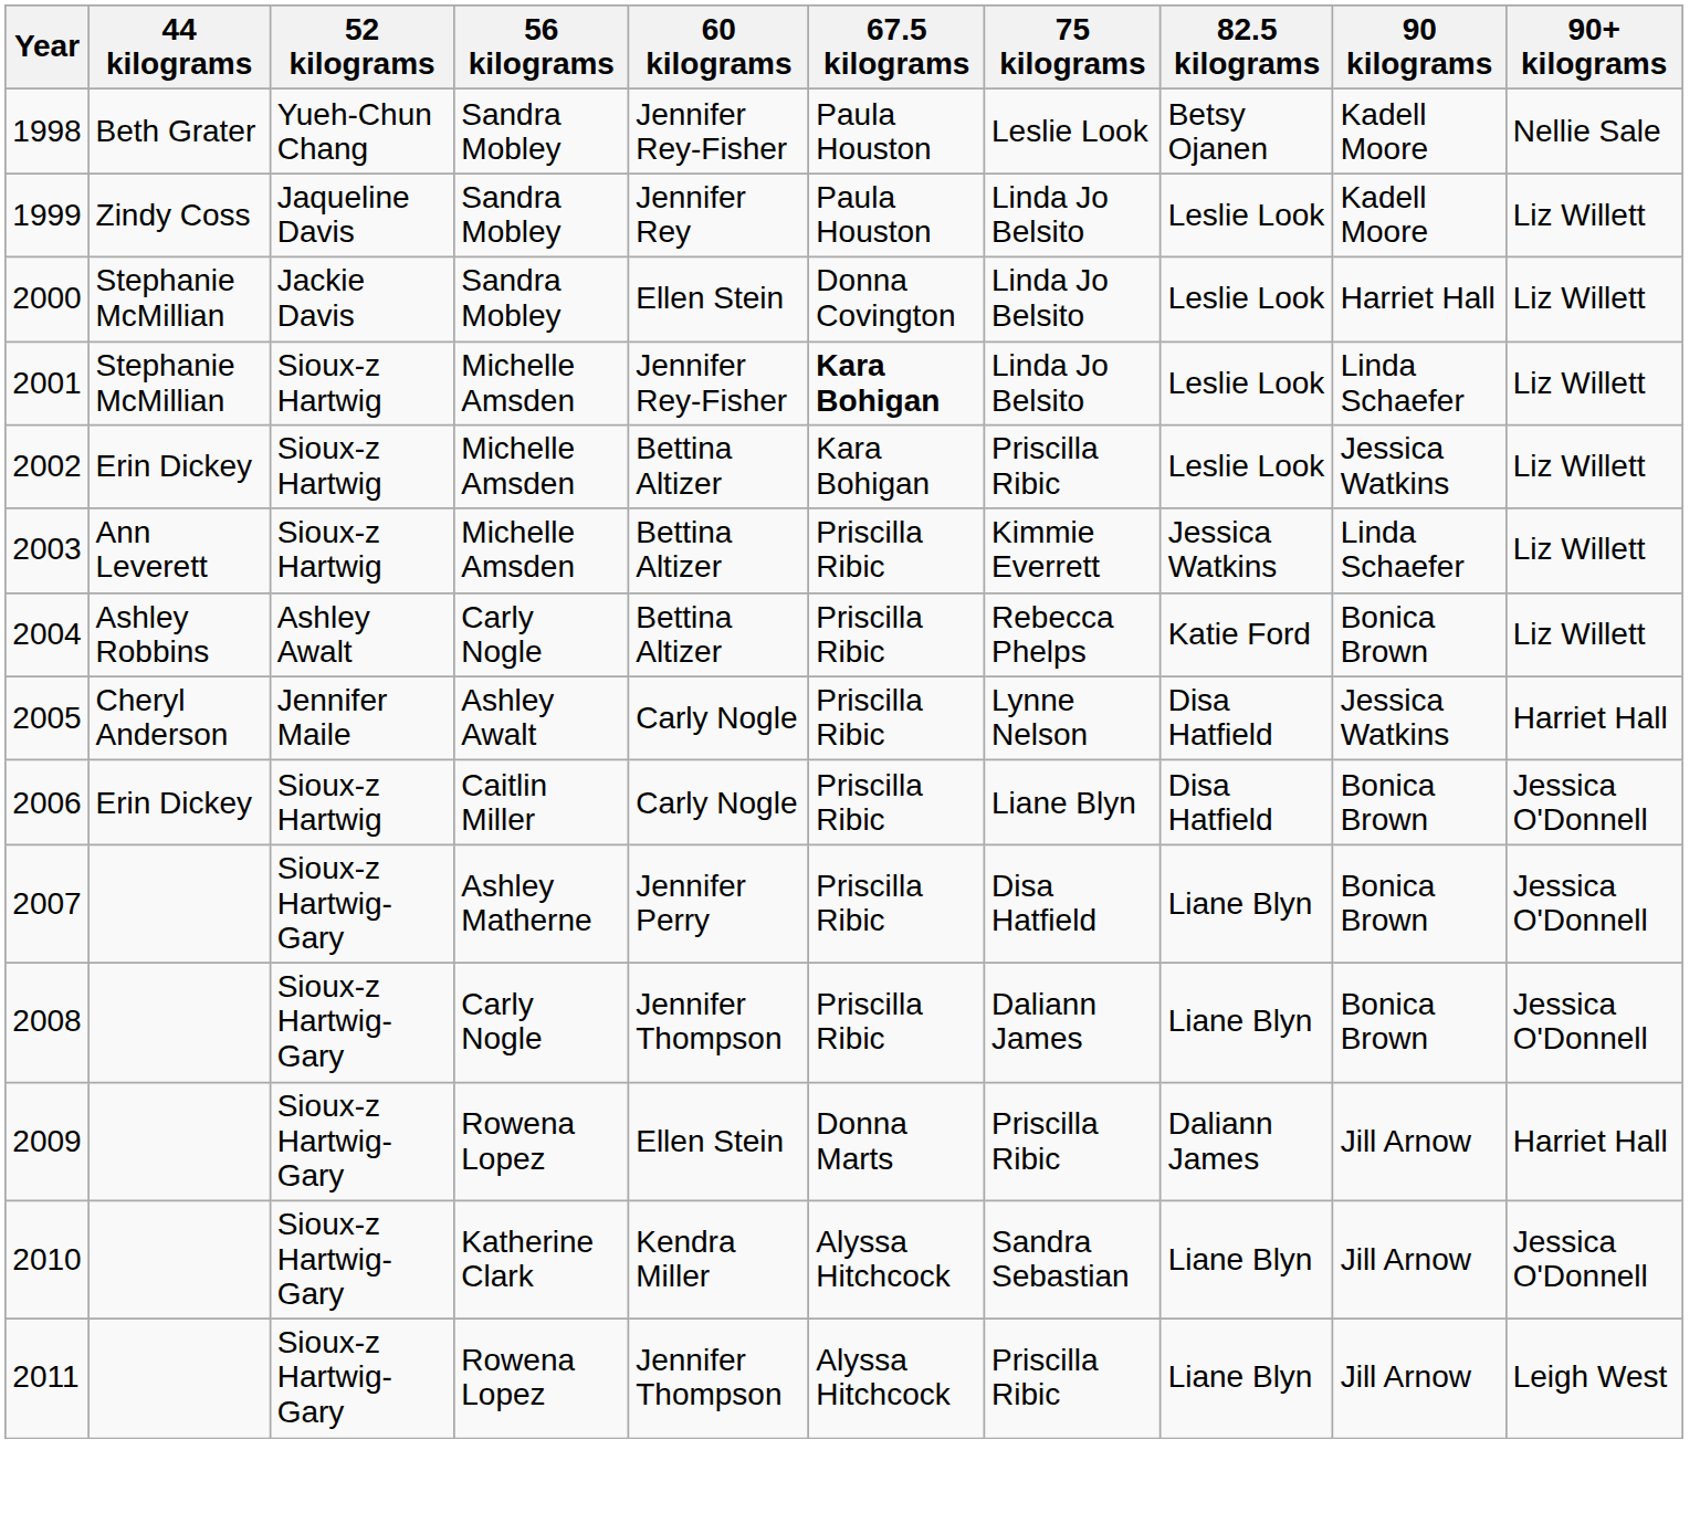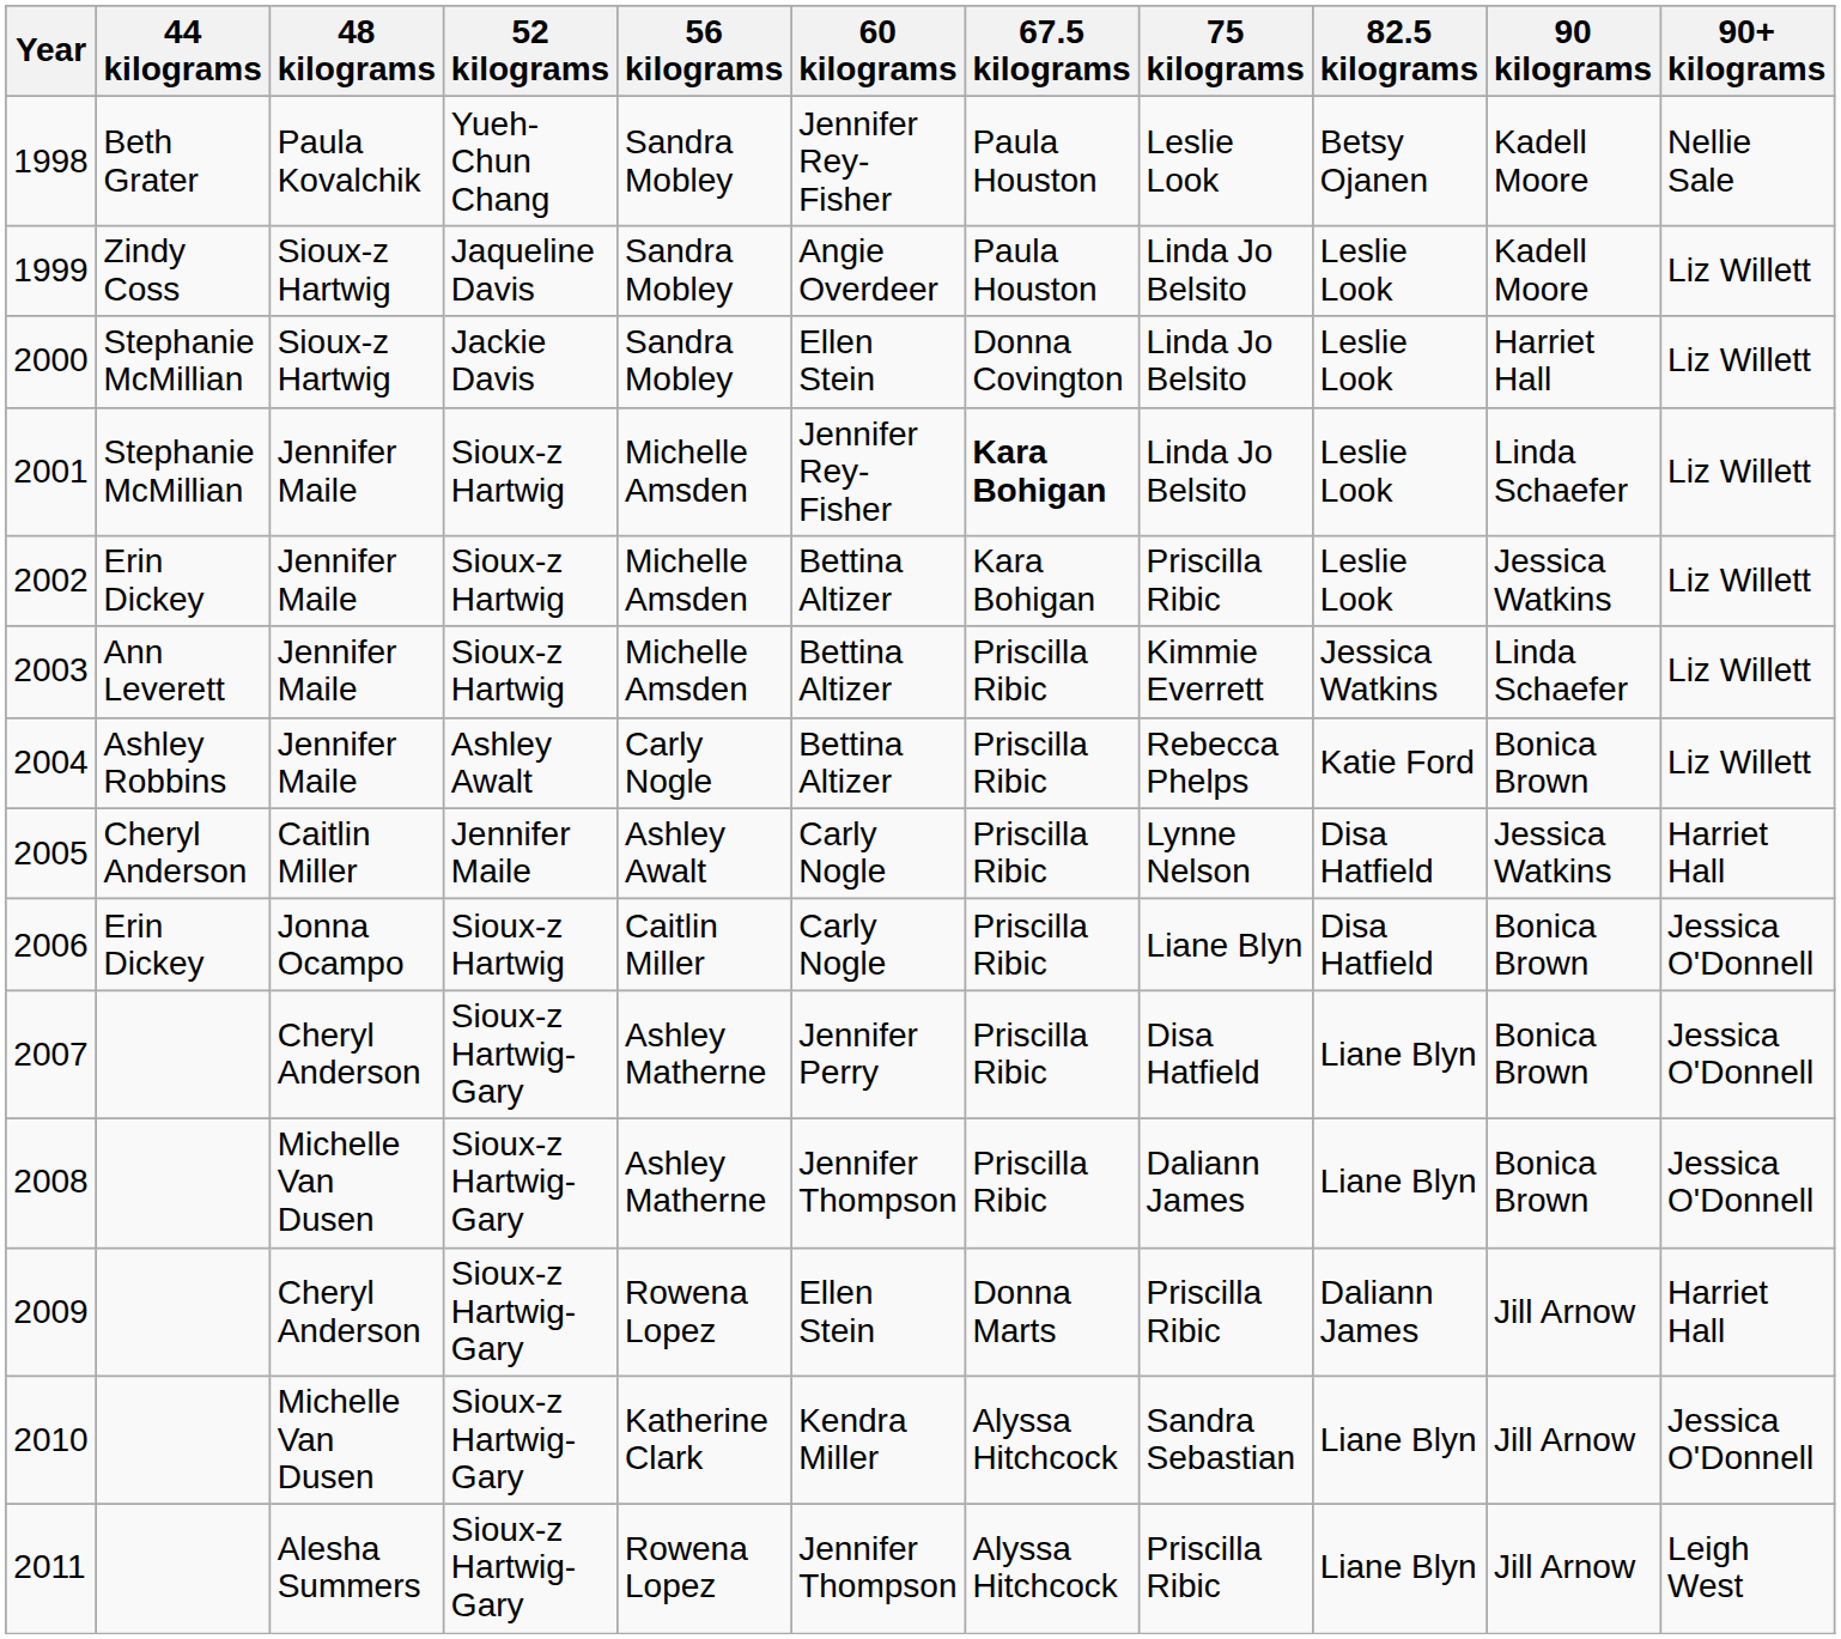 <table class="sortable wikitable">
 <tr>
 <th>Year</th>
 <th>44 kilograms</th>
+<th>48 kilograms</th>
 <th>52 kilograms</th>
 <th>56 kilograms</th>
 <th>60 kilograms</th>
 <th>67.5 kilograms</th>
 <th>75 kilograms</th>
 <th>82.5 kilograms</th>
 <th>90 kilograms</th>
 <th>90+ kilograms</th>
 </tr>
 <tr>
 <td>1998</td>
 <td>Beth Grater</td>
+<td>Paula Kovalchik</td>
 <td>Yueh-Chun Chang</td>
 <td>Sandra Mobley</td>
 <td>Jennifer Rey-Fisher</td>
 <td>Paula Houston</td>
 <td>Leslie Look</td>
 <td>Betsy Ojanen</td>
 <td>Kadell Moore</td>
 <td>Nellie Sale</td>
 </tr>
 <tr>
 <td>1999</td>
 <td>Zindy Coss</td>
+<td>Sioux-z Hartwig</td>
 <td>Jaqueline Davis</td>
 <td>Sandra Mobley</td>
-<td>Jennifer Rey</td>
+<td>Angie Overdeer</td>
 <td>Paula Houston</td>
 <td>Linda Jo Belsito</td>
 <td>Leslie Look</td>
 <td>Kadell Moore</td>
 <td>Liz Willett</td>
 </tr>
 <tr>
 <td>2000</td>
 <td>Stephanie McMillian</td>
+<td>Sioux-z Hartwig</td>
 <td>Jackie Davis</td>
 <td>Sandra Mobley</td>
 <td>Ellen Stein</td>
 <td>Donna Covington</td>
 <td>Linda Jo Belsito</td>
 <td>Leslie Look</td>
 <td>Harriet Hall</td>
 <td>Liz Willett</td>
 </tr>
 <tr>
 <td>2001</td>
 <td>Stephanie McMillian</td>
+<td>Jennifer Maile</td>
 <td>Sioux-z Hartwig</td>
 <td>Michelle Amsden</td>
 <td>Jennifer Rey-Fisher</td>
 <td><strong>Kara Bohigan</strong></td>
 <td>Linda Jo Belsito</td>
 <td>Leslie Look</td>
 <td>Linda Schaefer</td>
 <td>Liz Willett</td>
 </tr>
 <tr>
 <td>2002</td>
 <td>Erin Dickey</td>
+<td>Jennifer Maile</td>
 <td>Sioux-z Hartwig</td>
 <td>Michelle Amsden</td>
 <td>Bettina Altizer</td>
 <td>Kara Bohigan</td>
 <td>Priscilla Ribic</td>
 <td>Leslie Look</td>
 <td>Jessica Watkins</td>
 <td>Liz Willett</td>
 </tr>
 <tr>
 <td>2003</td>
 <td>Ann Leverett</td>
+<td>Jennifer Maile</td>
 <td>Sioux-z Hartwig</td>
 <td>Michelle Amsden</td>
 <td>Bettina Altizer</td>
 <td>Priscilla Ribic</td>
 <td>Kimmie Everrett</td>
 <td>Jessica Watkins</td>
 <td>Linda Schaefer</td>
 <td>Liz Willett</td>
 </tr>
 <tr>
 <td>2004</td>
 <td>Ashley Robbins</td>
+<td>Jennifer Maile</td>
 <td>Ashley Awalt</td>
 <td>Carly Nogle</td>
 <td>Bettina Altizer</td>
 <td>Priscilla Ribic</td>
 <td>Rebecca Phelps</td>
 <td>Katie Ford</td>
 <td>Bonica Brown</td>
 <td>Liz Willett</td>
 </tr>
 <tr>
 <td>2005</td>
 <td>Cheryl Anderson</td>
+<td>Caitlin Miller</td>
 <td>Jennifer Maile</td>
 <td>Ashley Awalt</td>
 <td>Carly Nogle</td>
 <td>Priscilla Ribic</td>
 <td>Lynne Nelson</td>
 <td>Disa Hatfield</td>
 <td>Jessica Watkins</td>
 <td>Harriet Hall</td>
 </tr>
 <tr>
 <td>2006</td>
 <td>Erin Dickey</td>
+<td>Jonna Ocampo</td>
 <td>Sioux-z Hartwig</td>
 <td>Caitlin Miller</td>
 <td>Carly Nogle</td>
 <td>Priscilla Ribic</td>
 <td>Liane Blyn</td>
 <td>Disa Hatfield</td>
 <td>Bonica Brown</td>
 <td>Jessica O'Donnell</td>
 </tr>
 <tr>
 <td>2007</td>
 <td></td>
+<td>Cheryl Anderson</td>
 <td>Sioux-z Hartwig-Gary</td>
 <td>Ashley Matherne</td>
 <td>Jennifer Perry</td>
 <td>Priscilla Ribic</td>
 <td>Disa Hatfield</td>
 <td>Liane Blyn</td>
 <td>Bonica Brown</td>
 <td>Jessica O'Donnell</td>
 </tr>
 <tr>
 <td>2008</td>
 <td></td>
+<td>Michelle Van Dusen</td>
 <td>Sioux-z Hartwig-Gary</td>
-<td>Carly Nogle</td>
+<td>Ashley Matherne</td>
 <td>Jennifer Thompson</td>
 <td>Priscilla Ribic</td>
 <td>Daliann James</td>
 <td>Liane Blyn</td>
 <td>Bonica Brown</td>
 <td>Jessica O'Donnell</td>
 </tr>
 <tr>
 <td>2009</td>
 <td></td>
+<td>Cheryl Anderson</td>
 <td>Sioux-z Hartwig-Gary</td>
 <td>Rowena Lopez</td>
 <td>Ellen Stein</td>
 <td>Donna Marts</td>
 <td>Priscilla Ribic</td>
 <td>Daliann James</td>
 <td>Jill Arnow</td>
 <td>Harriet Hall</td>
 </tr>
 <tr>
 <td>2010</td>
 <td></td>
+<td>Michelle Van Dusen</td>
 <td>Sioux-z Hartwig-Gary</td>
 <td>Katherine Clark</td>
 <td>Kendra Miller</td>
 <td>Alyssa Hitchcock</td>
 <td>Sandra Sebastian</td>
 <td>Liane Blyn</td>
 <td>Jill Arnow</td>
 <td>Jessica O'Donnell</td>
 </tr>
 <tr>
 <td>2011</td>
 <td></td>
+<td>Alesha Summers</td>
 <td>Sioux-z Hartwig-Gary</td>
 <td>Rowena Lopez</td>
 <td>Jennifer Thompson</td>
 <td>Alyssa Hitchcock</td>
 <td>Priscilla Ribic</td>
 <td>Liane Blyn</td>
 <td>Jill Arnow</td>
 <td>Leigh West</td>
 </tr>
 </table>
